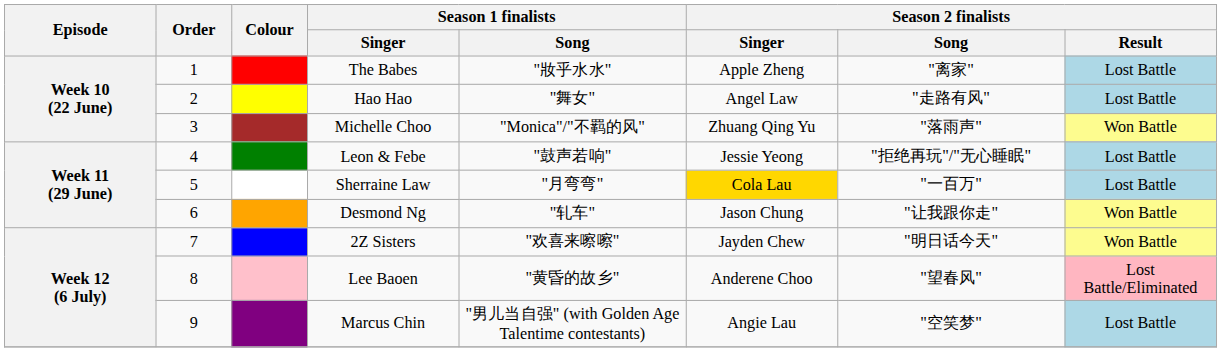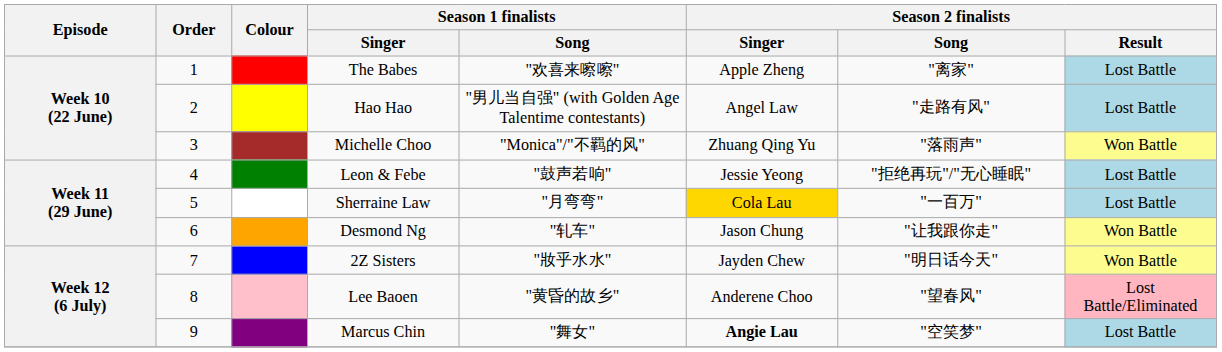 <table class="wikitable" style="text-align: center; width:95%;">
 <tr>
 <th rowspan="2" style="width:10%;">Episode</th>
 <th rowspan="2" style="width:5%;">Order</th>
 <th rowspan="2" style="width:5%;">Colour</th>
 <th colspan="2">Season 1 finalists</th>
 <th colspan="5">Season 2 finalists</th>
 </tr>
 <tr>
 <th style="width:10%;">Singer</th>
 <th style="width:15%;">Song</th>
 <th style="width:10%;">Singer</th>
 <th style="width:15%;">Song</th>
 <th style="width:10%;">Result</th>
 </tr>
 <tr>
 <th rowspan="3">Week 10<br>(22 June)</th>
 <td>1</td>
 <td style="background:red;"></td>
 <td>The Babes</td>
-<td>"妝乎水水"</td>
+<td>"欢喜来嚓嚓"</td>
 <td>Apple Zheng</td>
 <td>"离家"</td>
 <td style="background:lightblue;">Lost Battle</td>
 </tr>
 <tr>
 <td>2</td>
 <td style="background:yellow;"></td>
 <td>Hao Hao</td>
-<td>"舞女"</td>
+<td>"男儿当自强" (with Golden Age Talentime contestants)</td>
 <td>Angel Law</td>
 <td>"走路有风"</td>
 <td style="background:lightblue;">Lost Battle</td>
 </tr>
 <tr>
 <td>3</td>
 <td style="background:brown;"></td>
 <td>Michelle Choo</td>
 <td>"Monica"/"不羁的风"</td>
 <td>Zhuang Qing Yu</td>
 <td>"落雨声"</td>
 <td style="background:#fdfc8f;">Won Battle</td>
 </tr>
 <tr>
 <th rowspan="3">Week 11<br>(29 June)</th>
 <td>4</td>
 <td style="background:green;"></td>
 <td>Leon & Febe</td>
 <td>"鼓声若响"</td>
 <td>Jessie Yeong</td>
 <td>"拒绝再玩"/"无心睡眠"</td>
 <td style="background:lightblue;">Lost Battle</td>
 </tr>
 <tr>
 <td>5</td>
 <td style="background:white;"></td>
 <td>Sherraine Law</td>
 <td>"月弯弯"</td>
 <td style="background: gold;">Cola Lau</td>
 <td>"一百万"</td>
 <td style="background:lightblue;">Lost Battle</td>
 </tr>
 <tr>
 <td>6</td>
 <td style="background:orange;"></td>
 <td>Desmond Ng</td>
 <td>"轧车"</td>
 <td>Jason Chung</td>
 <td>"让我跟你走"</td>
 <td style="background:#fdfc8f;">Won Battle</td>
 </tr>
 <tr>
 <th rowspan="3">Week 12<br>(6 July)</th>
 <td>7</td>
 <td style="background:blue;"></td>
 <td>2Z Sisters</td>
-<td>"欢喜来嚓嚓"</td>
+<td>"妝乎水水"</td>
 <td>Jayden Chew</td>
 <td>"明日话今天"</td>
 <td style="background:#fdfc8f;">Won Battle</td>
 </tr>
 <tr>
 <td>8</td>
 <td style="background:pink;"></td>
 <td>Lee Baoen</td>
 <td>"黄昏的故乡"</td>
 <td>Anderene Choo</td>
 <td>"望春风"</td>
 <td style="background:lightpink;">Lost Battle/Eliminated</td>
 </tr>
 <tr>
 <td>9</td>
 <td style="background:purple;"></td>
 <td>Marcus Chin</td>
-<td>"男儿当自强" (with Golden Age Talentime contestants)</td>
-<td>Angie Lau</td>
+<td>"舞女"</td>
+<td><strong>Angie Lau</strong></td>
 <td>"空笑梦"</td>
 <td style="background:lightblue;">Lost Battle</td>
 </tr>
 <tr>
 </tr>
 </table>
